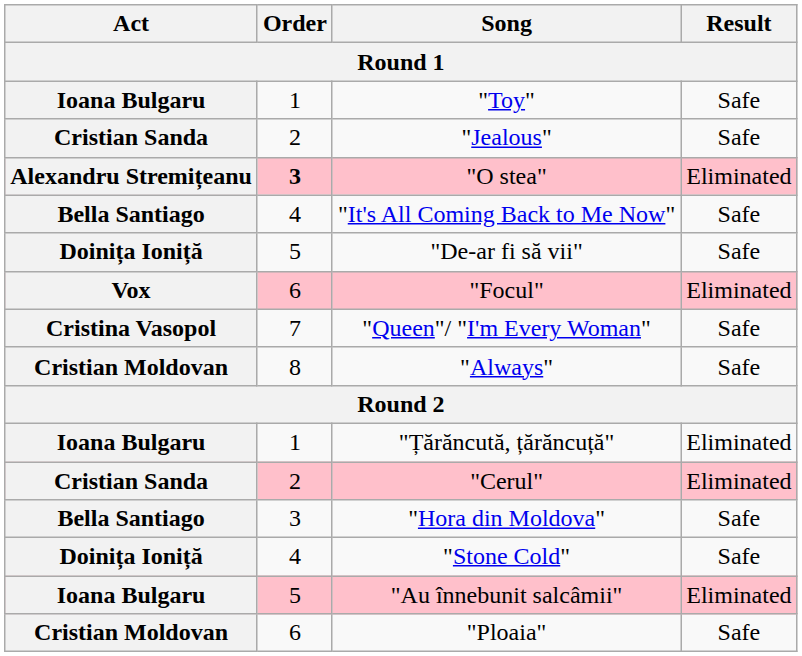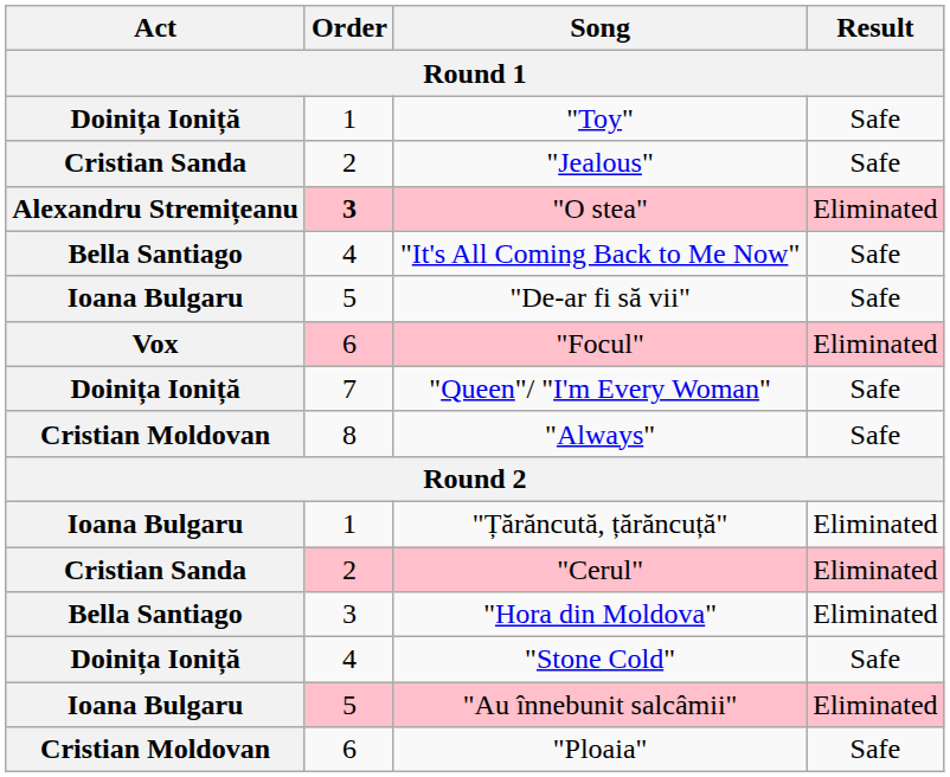 <table class="wikitable plainrowheaders" style="text-align:center;">
 <tr>
 <th scope="col">Act</th>
 <th scope="col">Order</th>
 <th scope="col">Song</th>
 <th scope="col">Result</th>
 </tr>
 <tr>
 <th colspan="4">Round 1</th>
 </tr>
 <tr>
-<th scope="row">Ioana Bulgaru</th>
+<th scope="row">Doinița Ioniță</th>
 <td>1</td>
 <td>"<a href='#'>Toy</a>"</td>
 <td>Safe</td>
 </tr>
 <tr>
 <th scope="row">Cristian Sanda</th>
 <td>2</td>
 <td>"<a href='#'>Jealous</a>"</td>
 <td>Safe</td>
 </tr>
 <tr bgcolor=pink>
 <th scope="row">Alexandru Stremițeanu</th>
 <td><strong>3</strong></td>
 <td>"O stea"</td>
 <td>Eliminated</td>
 </tr>
 <tr>
 <th scope="row">Bella Santiago</th>
 <td>4</td>
 <td>"<a href='#'>It's All Coming Back to Me Now</a>"</td>
 <td>Safe</td>
 </tr>
 <tr>
-<th scope="row">Doinița Ioniță</th>
+<th scope="row">Ioana Bulgaru</th>
 <td>5</td>
 <td>"De-ar fi să vii"</td>
 <td>Safe</td>
 </tr>
 <tr bgcolor=pink>
 <th scope="row">Vox</th>
 <td>6</td>
 <td>"Focul"</td>
 <td>Eliminated</td>
 </tr>
 <tr>
-<th scope="row">Cristina Vasopol</th>
+<th scope="row">Doinița Ioniță</th>
 <td>7</td>
 <td>"<a href='#'>Queen</a>"/ "<a href='#'>I'm Every Woman</a>"</td>
 <td>Safe</td>
 </tr>
 <tr>
 <th scope="row">Cristian Moldovan</th>
 <td>8</td>
 <td>"<a href='#'>Always</a>"</td>
 <td>Safe</td>
 </tr>
 <tr>
 <th colspan="4">Round 2</th>
 </tr>
 <tr>
 <th scope="row">Ioana Bulgaru</th>
 <td>1</td>
 <td>"Țărăncută, țărăncuță"</td>
 <td>Eliminated</td>
 </tr>
 <tr bgcolor=pink>
 <th scope="row">Cristian Sanda</th>
 <td>2</td>
 <td>"Cerul"</td>
 <td>Eliminated</td>
 </tr>
 <tr>
 <th scope="row">Bella Santiago</th>
 <td>3</td>
 <td>"<a href='#'>Hora din Moldova</a>"</td>
-<td>Safe</td>
+<td>Eliminated</td>
 </tr>
 <tr>
 <th scope="row">Doinița Ioniță</th>
 <td>4</td>
 <td>"<a href='#'>Stone Cold</a>"</td>
 <td>Safe</td>
 </tr>
 <tr bgcolor=pink>
 <th scope="row">Ioana Bulgaru</th>
 <td>5</td>
 <td>"Au înnebunit salcâmii"</td>
 <td>Eliminated</td>
 </tr>
 <tr>
 <th scope="row">Cristian Moldovan</th>
 <td>6</td>
 <td>"Ploaia"</td>
 <td>Safe</td>
 </tr>
 </table>
